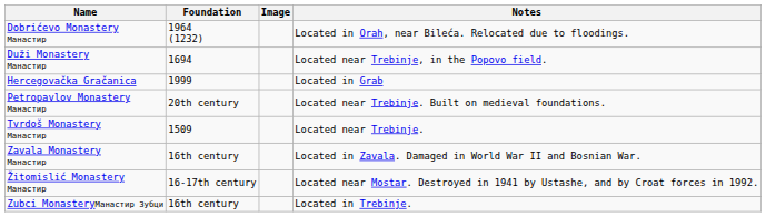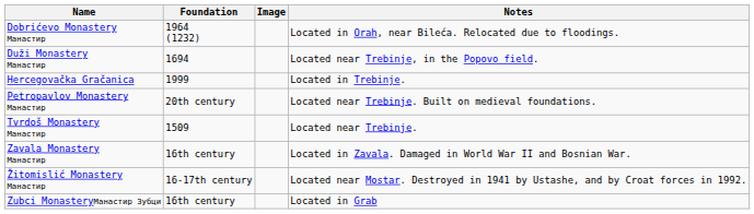 <table class="wikitable" style="font-size:95%;">
 <tr>
 <th>Name</th>
 <th>Foundation</th>
 <th>Image</th>
 <th>Notes</th>
 </tr>
 <tr>
 <td><a href='#'>Dobrićevo Monastery</a><br><small>Манастир</small> </td>
 <td>1964<br>(1232)</td>
 <td></td>
 <td>Located in <a href='#'>Orah</a>, near Bileća. Relocated due to floodings.</td>
 </tr>
 <tr>
 <td><a href='#'>Duži Monastery</a><br><small>Манастир</small> </td>
 <td>1694</td>
 <td></td>
 <td>Located near <a href='#'>Trebinje</a>, in the <a href='#'>Popovo field</a>.</td>
 </tr>
 <tr>
 <td><a href='#'>Hercegovačka Gračanica</a><br></td>
 <td>1999</td>
 <td></td>
-<td>Located in <a href='#'>Grab</a></td>
+<td>Located in <a href='#'>Trebinje</a>.</td>
 </tr>
 <tr>
 <td><a href='#'>Petropavlov Monastery</a><br><small>Манастир</small> </td>
 <td>20th century</td>
 <td></td>
 <td>Located near <a href='#'>Trebinje</a>. Built on medieval foundations.</td>
 </tr>
 <tr>
 <td><a href='#'>Tvrdoš Monastery</a><br><small>Манастир</small> </td>
 <td>1509</td>
 <td></td>
 <td>Located near <a href='#'>Trebinje</a>.</td>
 </tr>
 <tr>
 <td><a href='#'>Zavala Monastery</a><br><small>Манастир</small> </td>
 <td>16th century</td>
 <td></td>
 <td>Located in <a href='#'>Zavala</a>. Damaged in World War II and Bosnian War.</td>
 </tr>
 <tr>
 <td><a href='#'>Žitomislić Monastery</a><br><small>Манастир</small> </td>
 <td>16-17th century</td>
 <td></td>
 <td>Located near <a href='#'>Mostar</a>. Destroyed in 1941 by Ustashe, and by Croat forces in 1992.</td>
 </tr>
 <tr>
 <td><a href='#'>Zubci Monastery</a><small>Манастир Зубци</small></td>
 <td>16th century</td>
 <td></td>
-<td>Located in <a href='#'>Trebinje</a>.</td>
+<td>Located in <a href='#'>Grab</a></td>
 </tr>
 </table>
